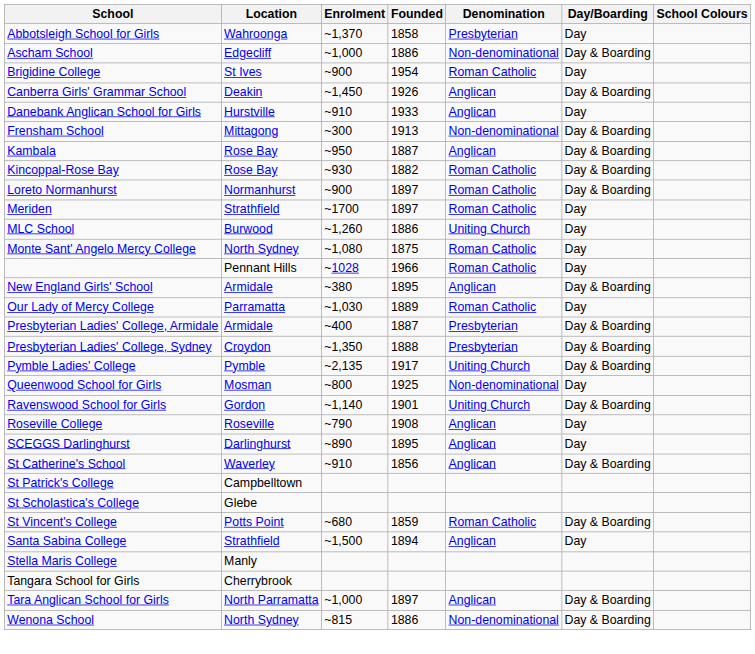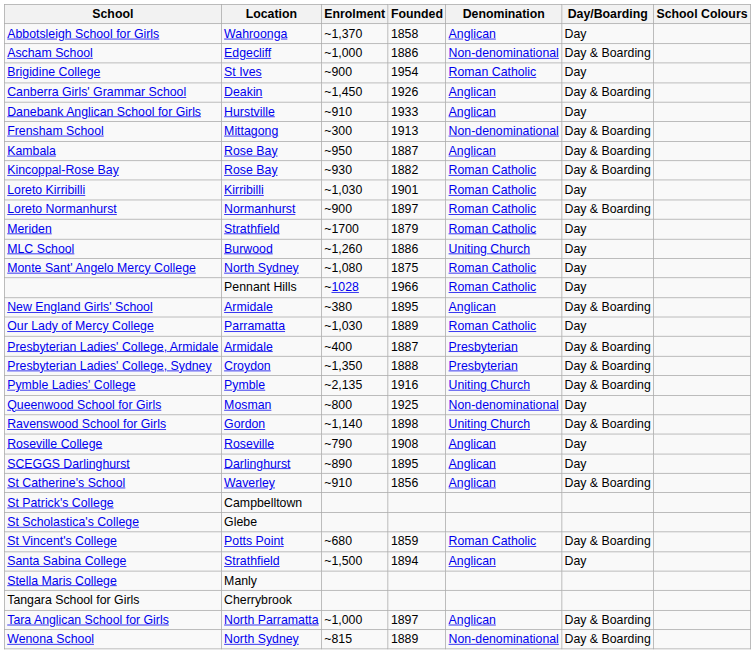 <table class="wikitable">
 <tr>
 <th>School</th>
 <th>Location</th>
 <th>Enrolment</th>
 <th>Founded</th>
 <th>Denomination</th>
 <th>Day/Boarding</th>
 <th>School Colours</th>
 </tr>
 <tr>
 <td><a href='#'>Abbotsleigh School for Girls</a></td>
 <td><a href='#'>Wahroonga</a></td>
 <td>~1,370</td>
 <td>1858</td>
-<td><a href='#'>Presbyterian</a></td>
+<td><a href='#'>Anglican</a></td>
 <td>Day</td>
 <td></td>
 </tr>
 <tr>
 <td><a href='#'>Ascham School</a></td>
 <td><a href='#'>Edgecliff</a></td>
 <td>~1,000</td>
 <td>1886</td>
 <td><a href='#'>Non-denominational</a></td>
 <td>Day & Boarding</td>
 <td></td>
 </tr>
 <tr>
 <td><a href='#'>Brigidine College</a></td>
 <td><a href='#'>St Ives</a></td>
 <td>~900</td>
 <td>1954</td>
 <td><a href='#'>Roman Catholic</a></td>
 <td>Day</td>
 <td></td>
 </tr>
 <tr>
 <td><a href='#'>Canberra Girls' Grammar School</a></td>
 <td><a href='#'>Deakin</a></td>
 <td>~1,450</td>
 <td>1926</td>
 <td><a href='#'>Anglican</a></td>
 <td>Day & Boarding</td>
 <td></td>
 </tr>
 <tr>
 <td><a href='#'>Danebank Anglican School for Girls</a></td>
 <td><a href='#'>Hurstville</a></td>
 <td>~910</td>
 <td>1933</td>
 <td><a href='#'>Anglican</a></td>
 <td>Day</td>
 <td></td>
 </tr>
 <tr>
 <td><a href='#'>Frensham School</a></td>
 <td><a href='#'>Mittagong</a></td>
 <td>~300</td>
 <td>1913</td>
 <td><a href='#'>Non-denominational</a></td>
 <td>Day & Boarding</td>
 <td></td>
 </tr>
 <tr>
 <td><a href='#'>Kambala</a></td>
 <td><a href='#'>Rose Bay</a></td>
 <td>~950</td>
 <td>1887</td>
 <td><a href='#'>Anglican</a></td>
 <td>Day & Boarding</td>
 <td></td>
 </tr>
 <tr>
 <td><a href='#'>Kincoppal-Rose Bay</a></td>
 <td><a href='#'>Rose Bay</a></td>
 <td>~930</td>
 <td>1882</td>
 <td><a href='#'>Roman Catholic</a></td>
 <td>Day & Boarding</td>
 <td></td>
 </tr>
 <tr>
+<td><a href='#'>Loreto Kirribilli</a></td>
+<td><a href='#'>Kirribilli</a></td>
+<td>~1,030</td>
+<td>1901</td>
+<td><a href='#'>Roman Catholic</a></td>
+<td>Day</td>
+<td></td>
+</tr>
+<tr>
 <td><a href='#'>Loreto Normanhurst</a></td>
 <td><a href='#'>Normanhurst</a></td>
 <td>~900</td>
 <td>1897</td>
 <td><a href='#'>Roman Catholic</a></td>
 <td>Day & Boarding</td>
 <td></td>
 </tr>
 <tr>
 <td><a href='#'>Meriden</a></td>
 <td><a href='#'>Strathfield</a></td>
 <td>~1700</td>
-<td>1897</td>
+<td>1879</td>
 <td><a href='#'>Roman Catholic</a></td>
 <td>Day</td>
 <td></td>
 </tr>
 <tr>
 <td><a href='#'>MLC School</a></td>
 <td><a href='#'>Burwood</a></td>
 <td>~1,260</td>
 <td>1886</td>
 <td><a href='#'>Uniting Church</a></td>
 <td>Day</td>
 <td></td>
 </tr>
 <tr>
 <td><a href='#'>Monte Sant' Angelo Mercy College</a></td>
 <td><a href='#'>North Sydney</a></td>
 <td>~1,080</td>
 <td>1875</td>
 <td><a href='#'>Roman Catholic</a></td>
 <td>Day</td>
 <td></td>
 </tr>
 <tr>
 <td></td>
 <td>Pennant Hills</td>
 <td>~<a href='#'>1028</a></td>
 <td>1966</td>
 <td><a href='#'>Roman Catholic</a></td>
 <td>Day</td>
 <td> </td>
 </tr>
 <tr>
 <td><a href='#'>New England Girls' School</a></td>
 <td><a href='#'>Armidale</a></td>
 <td>~380</td>
 <td>1895</td>
 <td><a href='#'>Anglican</a></td>
 <td>Day & Boarding</td>
 <td></td>
 </tr>
 <tr>
 <td><a href='#'>Our Lady of Mercy College</a></td>
 <td><a href='#'>Parramatta</a></td>
 <td>~1,030</td>
 <td>1889</td>
 <td><a href='#'>Roman Catholic</a></td>
 <td>Day</td>
 <td></td>
 </tr>
 <tr>
 <td><a href='#'>Presbyterian Ladies' College, Armidale</a></td>
 <td><a href='#'>Armidale</a></td>
 <td>~400</td>
 <td>1887</td>
 <td><a href='#'>Presbyterian</a></td>
 <td>Day & Boarding</td>
 <td></td>
 </tr>
 <tr>
 <td><a href='#'>Presbyterian Ladies' College, Sydney</a></td>
 <td><a href='#'>Croydon</a></td>
 <td>~1,350</td>
 <td>1888</td>
 <td><a href='#'>Presbyterian</a></td>
 <td>Day & Boarding</td>
 <td></td>
 </tr>
 <tr>
 <td><a href='#'>Pymble Ladies' College</a></td>
 <td><a href='#'>Pymble</a></td>
 <td>~2,135</td>
-<td>1917</td>
+<td>1916</td>
 <td><a href='#'>Uniting Church</a></td>
 <td>Day & Boarding</td>
 <td></td>
 </tr>
 <tr>
 <td><a href='#'>Queenwood School for Girls</a></td>
 <td><a href='#'>Mosman</a></td>
 <td>~800</td>
 <td>1925</td>
 <td><a href='#'>Non-denominational</a></td>
 <td>Day</td>
 <td></td>
 </tr>
 <tr>
 <td><a href='#'>Ravenswood School for Girls</a></td>
 <td><a href='#'>Gordon</a></td>
 <td>~1,140</td>
-<td>1901</td>
+<td>1898</td>
 <td><a href='#'>Uniting Church</a></td>
 <td>Day & Boarding</td>
 <td></td>
 </tr>
 <tr>
 <td><a href='#'>Roseville College</a></td>
 <td><a href='#'>Roseville</a></td>
 <td>~790</td>
 <td>1908</td>
 <td><a href='#'>Anglican</a></td>
 <td>Day</td>
 <td></td>
 </tr>
 <tr>
 <td><a href='#'>SCEGGS Darlinghurst</a></td>
 <td><a href='#'>Darlinghurst</a></td>
 <td>~890</td>
 <td>1895</td>
 <td><a href='#'>Anglican</a></td>
 <td>Day</td>
 <td></td>
 </tr>
 <tr>
 <td><a href='#'>St Catherine's School</a></td>
 <td><a href='#'>Waverley</a></td>
 <td>~910</td>
 <td>1856</td>
 <td><a href='#'>Anglican</a></td>
 <td>Day & Boarding</td>
 <td></td>
 </tr>
 <tr>
 <td><a href='#'>St Patrick's College</a></td>
 <td>Campbelltown</td>
 <td></td>
 <td></td>
 <td></td>
 <td></td>
 <td></td>
 </tr>
 <tr>
 <td><a href='#'>St Scholastica's College</a></td>
 <td>Glebe</td>
 <td></td>
 <td></td>
 <td></td>
 <td></td>
 <td></td>
 </tr>
 <tr>
 <td><a href='#'>St Vincent's College</a></td>
 <td><a href='#'>Potts Point</a></td>
 <td>~680</td>
 <td>1859</td>
 <td><a href='#'>Roman Catholic</a></td>
 <td>Day & Boarding</td>
 <td></td>
 </tr>
 <tr>
 <td><a href='#'>Santa Sabina College</a></td>
 <td><a href='#'>Strathfield</a></td>
 <td>~1,500</td>
 <td>1894</td>
 <td><a href='#'>Anglican</a></td>
 <td>Day</td>
 <td></td>
 </tr>
 <tr>
 <td><a href='#'>Stella Maris College</a></td>
 <td>Manly</td>
 <td></td>
 <td></td>
 <td></td>
 <td></td>
 <td></td>
 </tr>
 <tr>
 <td>Tangara School for Girls</td>
 <td>Cherrybrook</td>
 <td></td>
 <td></td>
 <td></td>
 <td></td>
 <td></td>
 </tr>
 <tr>
 <td><a href='#'>Tara Anglican School for Girls</a></td>
 <td><a href='#'>North Parramatta</a></td>
 <td>~1,000</td>
 <td>1897</td>
 <td><a href='#'>Anglican</a></td>
 <td>Day & Boarding</td>
 <td></td>
 </tr>
 <tr>
 <td><a href='#'>Wenona School</a></td>
 <td><a href='#'>North Sydney</a></td>
 <td>~815</td>
-<td>1886</td>
+<td>1889</td>
 <td><a href='#'>Non-denominational</a></td>
 <td>Day & Boarding</td>
 <td></td>
 </tr>
 </table>
